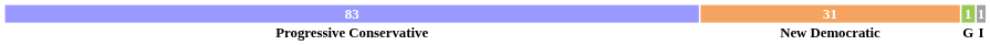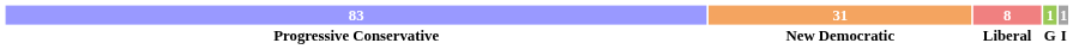 <table style="width:88%; text-align:center;">
 <tr style="color:white;">
 <td style="background:#9999FF; width:66.94%;"><strong>83</strong></td>
 <td style="background:#F4A460; width:25.00%;"><strong>31</strong></td>
+<td style="background:#F08080; width:06.45%;"><strong>8</strong></td>
 <td style="background:#99C955; width:00.80%;"><strong>1</strong></td>
 <td style="background:#A3A3A3; width:00.80%;"><strong>1</strong></td>
 </tr>
 <tr>
 <td><span><strong>Progressive Conservative</strong></span></td>
 <td><span><strong>New Democratic</strong></span></td>
+<td><span><strong>Liberal</strong></span></td>
 <td><span><strong>G</strong></span></td>
 <td><span><strong>I</strong></span></td>
 </tr>
 </table>
